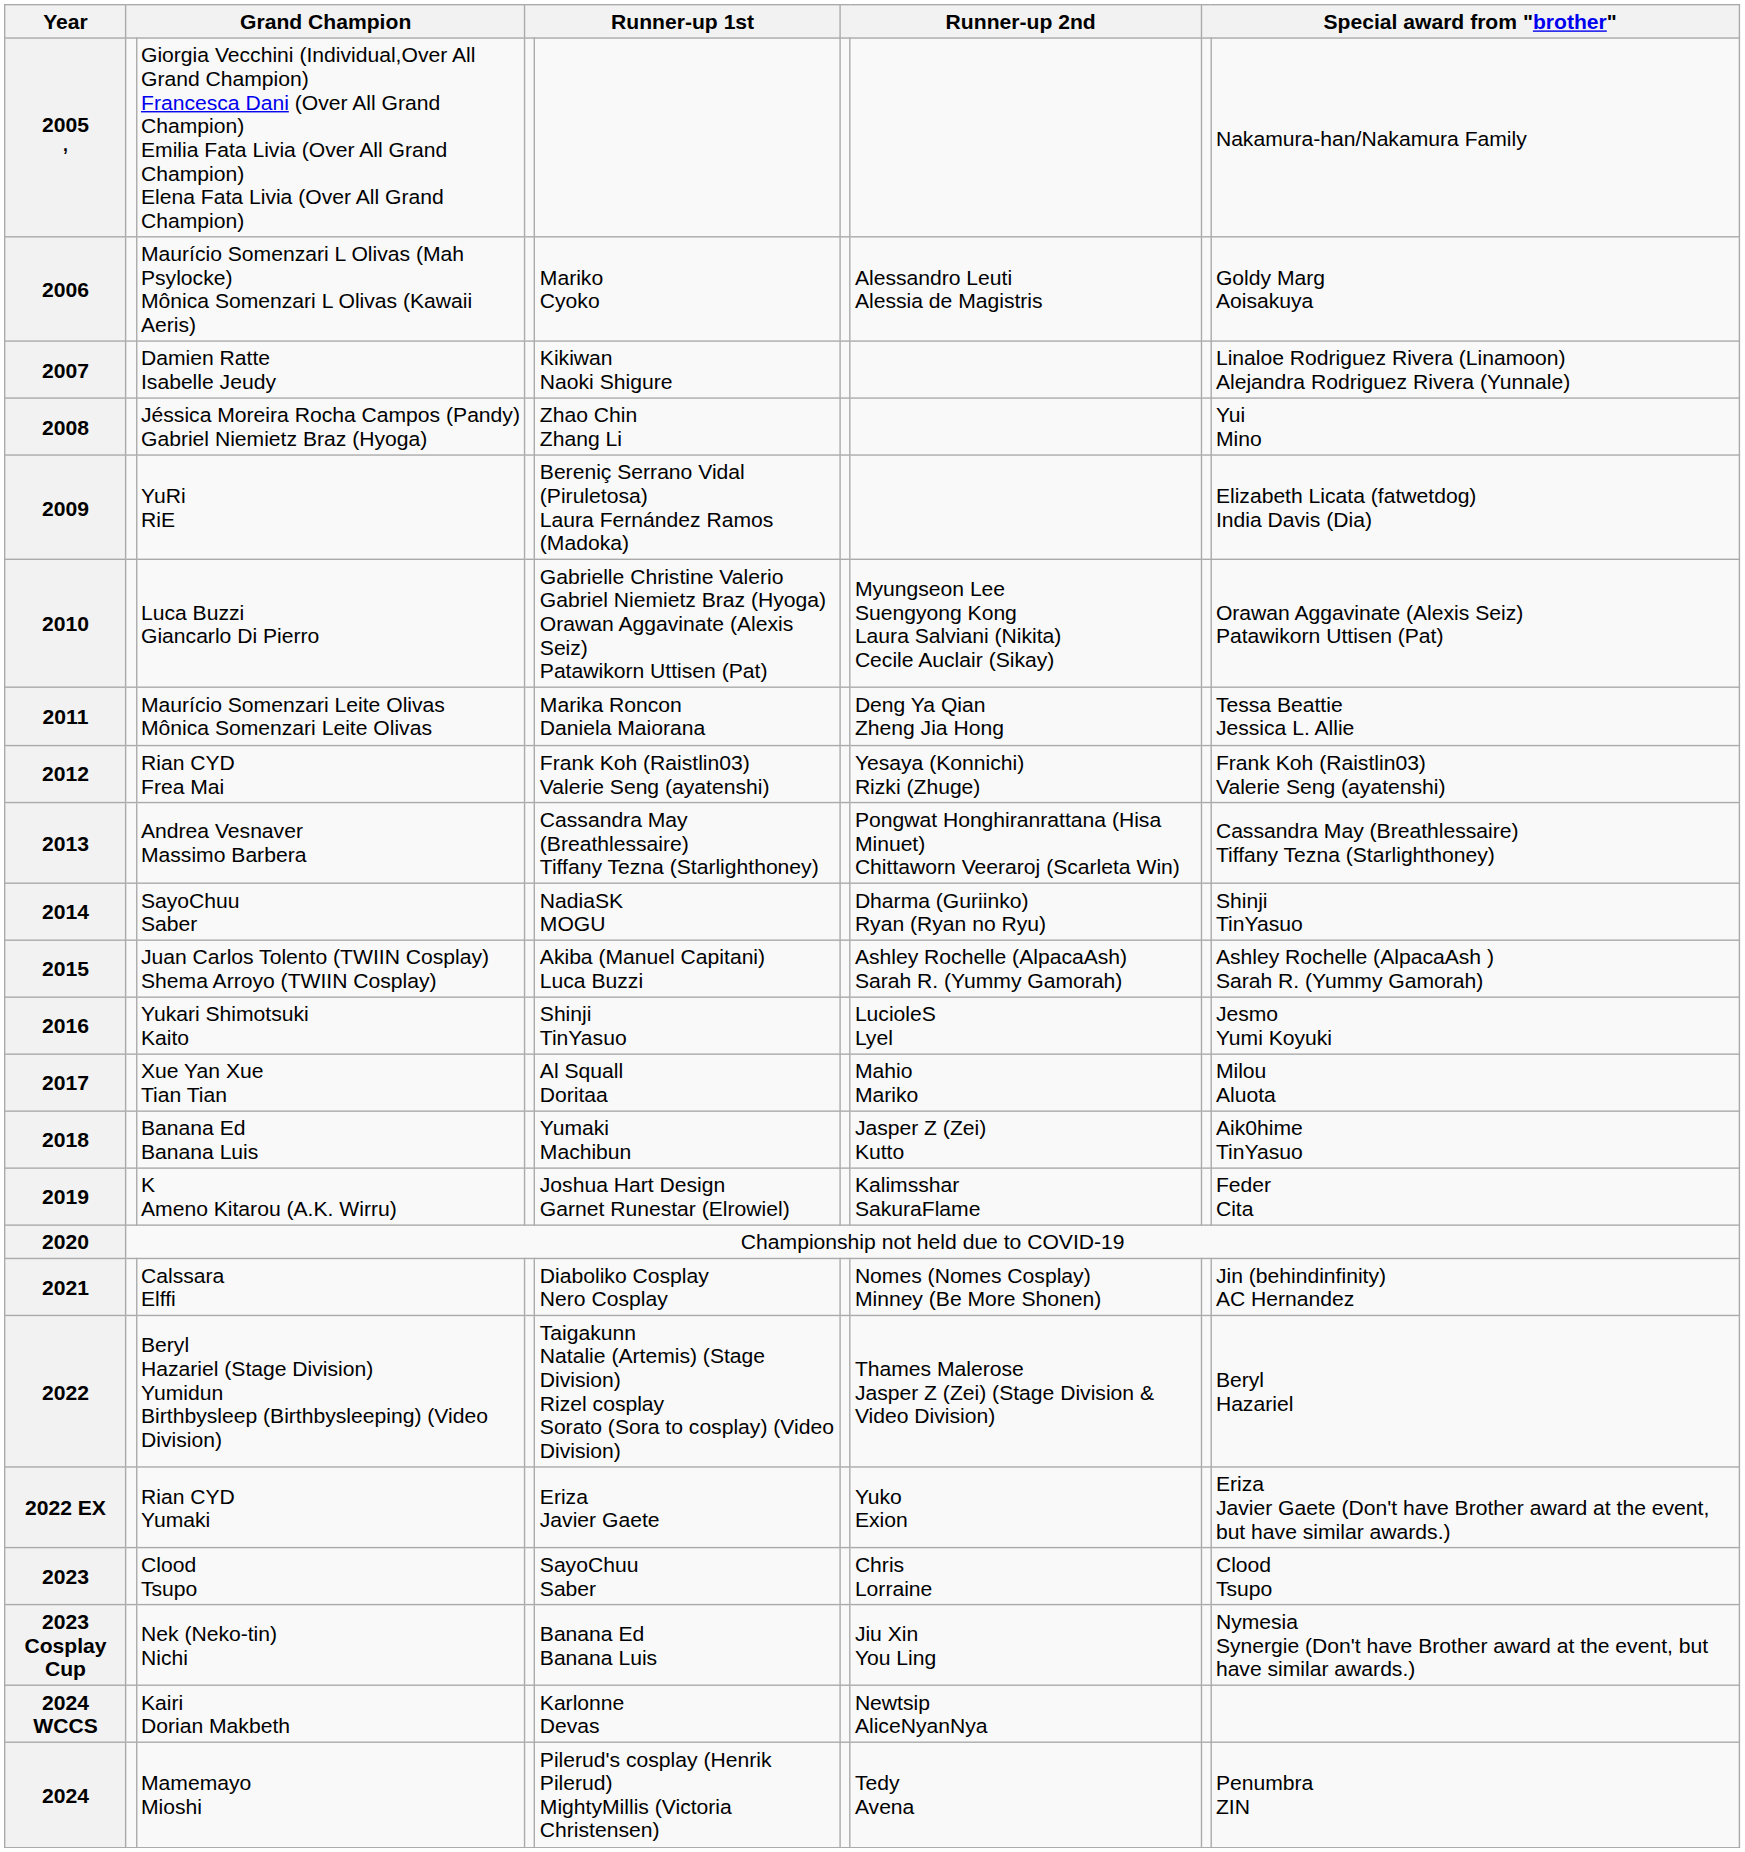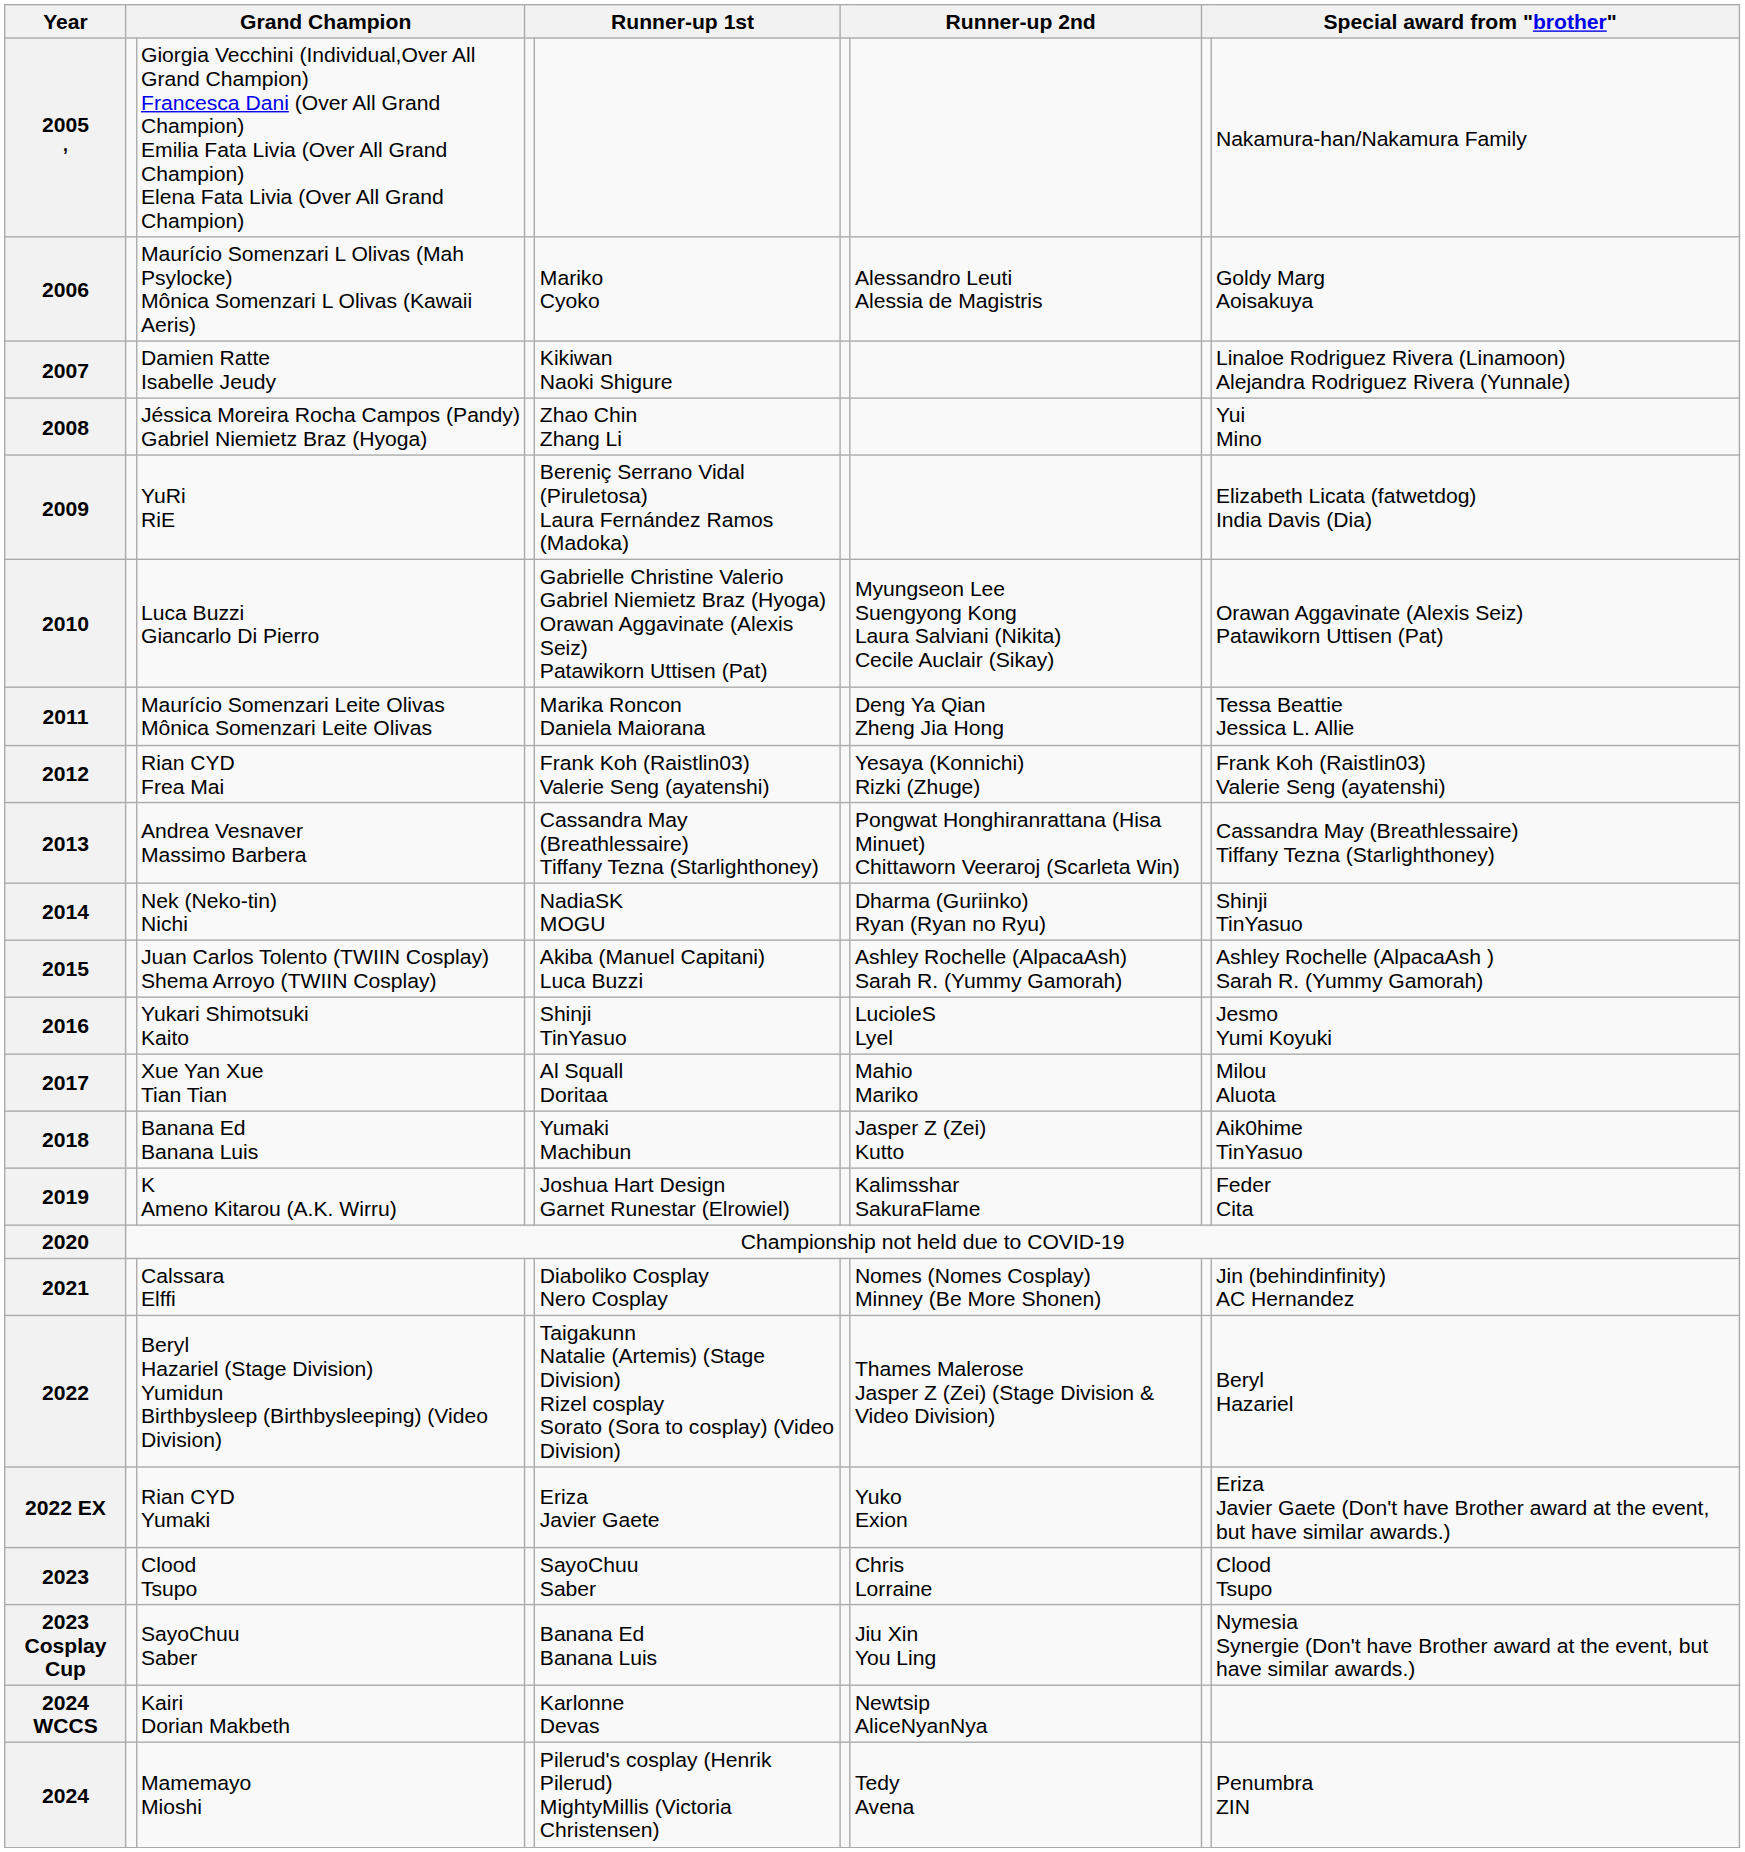 <table class="wikitable" style="font-size: 95%;">
 <tr>
 <th>Year</th>
 <th colspan="2">Grand Champion</th>
 <th colspan="2">Runner-up 1st</th>
 <th colspan="2">Runner-up 2nd</th>
 <th colspan="2">Special award from "<a href='#'>brother</a>"</th>
 </tr>
 <tr>
 <th>2005<br><sup>,</sup></th>
 <td style="text-align:center;"></td>
 <td>Giorgia Vecchini (Individual,Over All Grand Champion)<br><a href='#'>Francesca Dani</a> (Over All Grand Champion)<br>Emilia Fata Livia (Over All Grand Champion)<br>Elena Fata Livia (Over All Grand Champion)</td>
 <td></td>
 <td></td>
 <td></td>
 <td></td>
 <td style="text-align:center;"></td>
 <td>Nakamura-han/Nakamura Family</td>
 </tr>
 <tr>
 <th>2006<br></th>
 <td style="text-align:center;"></td>
 <td>Maurício Somenzari L Olivas (Mah Psylocke)<br>Mônica Somenzari L Olivas (Kawaii Aeris)</td>
 <td style="text-align:center;"></td>
 <td>Mariko<br>Cyoko</td>
 <td style="text-align:center;"></td>
 <td>Alessandro Leuti<br>Alessia de Magistris</td>
 <td style="text-align:center;"></td>
 <td>Goldy Marg<br>Aoisakuya</td>
 </tr>
 <tr>
 <th>2007</th>
 <td style="text-align:center;"></td>
 <td>Damien Ratte<br>Isabelle Jeudy</td>
 <td style="text-align:center;"></td>
 <td>Kikiwan<br>Naoki Shigure</td>
 <td></td>
 <td></td>
 <td style="text-align:center;"></td>
 <td>Linaloe Rodriguez Rivera (Linamoon)<br>Alejandra Rodriguez Rivera (Yunnale)</td>
 </tr>
 <tr>
 <th>2008</th>
 <td style="text-align:center;"></td>
 <td>Jéssica Moreira Rocha Campos (Pandy)<br>Gabriel Niemietz Braz (Hyoga)</td>
 <td style="text-align:center;"></td>
 <td>Zhao Chin<br>Zhang Li</td>
 <td></td>
 <td></td>
 <td style="text-align:center;"></td>
 <td>Yui<br>Mino</td>
 </tr>
 <tr>
 <th>2009</th>
 <td style="text-align:center;"></td>
 <td>YuRi<br>RiE</td>
 <td style="text-align:center;"></td>
 <td>Bereniç Serrano Vidal (Piruletosa)<br>Laura Fernández Ramos (Madoka)</td>
 <td></td>
 <td></td>
 <td style="text-align:center;"></td>
 <td>Elizabeth Licata (fatwetdog)<br>India Davis (Dia)</td>
 </tr>
 <tr>
 <th>2010</th>
 <td style="text-align:center;"></td>
 <td>Luca Buzzi<br>Giancarlo Di Pierro</td>
 <td style="text-align:center;"><br><br></td>
 <td>Gabrielle Christine Valerio<br>Gabriel Niemietz Braz (Hyoga)<br>Orawan Aggavinate (Alexis Seiz)<br>Patawikorn Uttisen (Pat)</td>
 <td style="text-align:center;"><br><br></td>
 <td>Myungseon Lee<br>Suengyong Kong<br>Laura Salviani (Nikita) <br>Cecile Auclair (Sikay)</td>
 <td style="text-align:center;"></td>
 <td>Orawan Aggavinate (Alexis Seiz)<br>Patawikorn Uttisen (Pat)</td>
 </tr>
 <tr>
 <th>2011</th>
 <td style="text-align:center;"></td>
 <td>Maurício Somenzari Leite Olivas<br>Mônica Somenzari Leite Olivas</td>
 <td style="text-align:center;"></td>
 <td>Marika Roncon<br>Daniela Maiorana</td>
 <td style="text-align:center;"></td>
 <td>Deng Ya Qian<br>Zheng Jia Hong</td>
 <td style="text-align:center;"></td>
 <td>Tessa Beattie<br>Jessica L. Allie</td>
 </tr>
 <tr>
 <th>2012</th>
 <td style="text-align:center;"></td>
 <td>Rian CYD<br>Frea Mai</td>
 <td style="text-align:center;"></td>
 <td>Frank Koh (Raistlin03)<br>Valerie Seng (ayatenshi)</td>
 <td style="text-align:center;"></td>
 <td>Yesaya (Konnichi)<br>Rizki (Zhuge)</td>
 <td style="text-align:center;"></td>
 <td>Frank Koh (Raistlin03)<br>Valerie Seng (ayatenshi)</td>
 </tr>
 <tr>
 <th>2013</th>
 <td style="text-align:center;"></td>
 <td>Andrea Vesnaver<br>Massimo Barbera</td>
 <td style="text-align:center;"></td>
 <td>Cassandra May (Breathlessaire)<br>Tiffany Tezna (Starlighthoney)</td>
 <td></td>
 <td>Pongwat Honghiranrattana (Hisa Minuet)<br>Chittaworn Veeraroj (Scarleta Win)</td>
 <td style="text-align:center;"></td>
 <td>Cassandra May (Breathlessaire)<br>Tiffany Tezna (Starlighthoney)</td>
 </tr>
 <tr>
 <th>2014</th>
 <td style="text-align:center;"></td>
-<td>SayoChuu<br>Saber</td>
+<td>Nek (Neko-tin)<br>Nichi</td>
 <td style="text-align:center;"></td>
 <td>NadiaSK<br>MOGU<br></td>
 <td style="text-align:center;"></td>
 <td>Dharma (Guriinko)<br>Ryan (Ryan no Ryu)</td>
 <td style="text-align:center;"></td>
 <td>Shinji<br>TinYasuo</td>
 </tr>
 <tr>
 <th>2015</th>
 <td style="text-align:center;"></td>
 <td>Juan Carlos Tolento (TWIIN Cosplay)<br>Shema Arroyo (TWIIN Cosplay)</td>
 <td style="text-align:center;"></td>
 <td>Akiba (Manuel Capitani)<br>Luca Buzzi<br></td>
 <td style="text-align:center;"></td>
 <td>Ashley Rochelle (AlpacaAsh)<br>Sarah R. (Yummy Gamorah)</td>
 <td style="text-align:center;"></td>
 <td>Ashley Rochelle (AlpacaAsh )<br>Sarah R. (Yummy Gamorah)</td>
 </tr>
 <tr>
 <th>2016</th>
 <td style="text-align:center;"></td>
 <td>Yukari Shimotsuki<br>Kaito</td>
 <td style="text-align:center;"></td>
 <td>Shinji<br>TinYasuo</td>
 <td style="text-align:center;"></td>
 <td>LucioleS<br>Lyel</td>
 <td style="text-align:center;"></td>
 <td>Jesmo<br>Yumi Koyuki</td>
 </tr>
 <tr>
 <th>2017</th>
 <td style="text-align:center;"></td>
 <td>Xue Yan Xue<br>Tian Tian</td>
 <td style="text-align:center;"></td>
 <td>Al Squall<br>Doritaa</td>
 <td style="text-align:center;"></td>
 <td>Mahio<br>Mariko</td>
 <td style="text-align:center;"></td>
 <td>Milou<br>Aluota</td>
 </tr>
 <tr>
 <th>2018</th>
 <td style="text-align:center;"></td>
 <td>Banana Ed<br>Banana Luis</td>
 <td style="text-align:center;"></td>
 <td>Yumaki<br>Machibun</td>
 <td style="text-align:center;"></td>
 <td>Jasper Z (Zei)<br>Kutto</td>
 <td style="text-align:center;"></td>
 <td>Aik0hime<br>TinYasuo</td>
 </tr>
 <tr>
 <th>2019</th>
 <td style="text-align:center;"></td>
 <td>K<br>Ameno Kitarou (A.K. Wirru)</td>
 <td style="text-align:center;"></td>
 <td>Joshua Hart Design<br>Garnet Runestar (Elrowiel)</td>
 <td style="text-align:center;"></td>
 <td>Kalimsshar<br>SakuraFlame</td>
 <td style="text-align:center;"></td>
 <td>Feder<br>Cita</td>
 </tr>
 <tr>
 <th>2020</th>
 <td style="text-align: center;" colspan="8">Championship not held due to COVID-19</td>
 </tr>
 <tr>
 <th>2021</th>
 <td style="text-align:center;"></td>
 <td>Calssara<br>Elffi</td>
 <td style="text-align:center;"></td>
 <td>Diaboliko Cosplay<br>Nero Cosplay</td>
 <td style="text-align:center;"></td>
 <td>Nomes (Nomes Cosplay) <br>Minney (Be More Shonen)</td>
 <td style="text-align:center;"></td>
 <td>Jin (behindinfinity)<br>AC Hernandez</td>
 </tr>
 <tr>
 <th>2022</th>
 <td style="text-align:center;"><br><br></td>
 <td>Beryl <br> Hazariel (Stage Division)<br>Yumidun <br> Birthbysleep (Birthbysleeping) (Video Division)</td>
 <td style="text-align:center;"><br><br></td>
 <td>Taigakunn<br>Natalie (Artemis) (Stage Division)<br>Rizel cosplay<br>Sorato (Sora to cosplay) (Video Division)</td>
 <td style="text-align:center;"></td>
 <td>Thames Malerose<br>Jasper Z (Zei) (Stage Division & Video Division)</td>
 <td style="text-align:center;"></td>
 <td>Beryl<br>Hazariel</td>
 </tr>
 <tr>
 <th>2022 EX</th>
 <td style="text-align:center;"></td>
 <td>Rian CYD<br>Yumaki</td>
 <td style="text-align:center;"></td>
 <td>Eriza<br>Javier Gaete</td>
 <td style="text-align:center;"></td>
 <td>Yuko<br>Exion</td>
 <td style="text-align:center;"></td>
 <td>Eriza<br>Javier Gaete (Don't have Brother award at the event, but have similar awards.)</td>
 </tr>
 <tr>
 <th>2023</th>
 <td style="text-align:center;"></td>
 <td>Clood<br>Tsupo</td>
 <td style="text-align:center;"></td>
 <td>SayoChuu<br>Saber</td>
 <td style="text-align:center;"></td>
 <td>Chris<br>Lorraine</td>
 <td style="text-align:center;"></td>
 <td>Clood<br>Tsupo</td>
 </tr>
 <tr>
 <th>2023<br>Cosplay Cup</th>
 <td style="text-align:center;"></td>
-<td>Nek (Neko-tin)<br>Nichi</td>
+<td>SayoChuu<br>Saber</td>
 <td style="text-align:center;"></td>
 <td>Banana Ed<br>Banana Luis</td>
 <td style="text-align:center;"></td>
 <td>Jiu Xin<br>You Ling</td>
 <td style="text-align:center;"></td>
 <td>Nymesia<br>Synergie (Don't have Brother award at the event, but have similar awards.)</td>
 </tr>
 <tr>
 <th>2024 WCCS</th>
 <td style="text-align:center;"></td>
 <td>Kairi<br>Dorian Makbeth</td>
 <td style="text-align:center;"></td>
 <td>Karlonne<br>Devas</td>
 <td style="text-align:center;"></td>
 <td>Newtsip<br>AliceNyanNya</td>
 <td></td>
 <td></td>
 </tr>
 <tr>
 <th>2024</th>
 <td style="text-align:center;"></td>
 <td>Mamemayo<br>Mioshi</td>
 <td style="text-align:center;"></td>
 <td>Pilerud's cosplay (Henrik Pilerud)<br>MightyMillis (Victoria Christensen)</td>
 <td style="text-align:center;"></td>
 <td>Tedy<br>Avena</td>
 <td style="text-align:center;"></td>
 <td>Penumbra<br>ZIN</td>
 </tr>
 <tr>
 </tr>
 </table>
